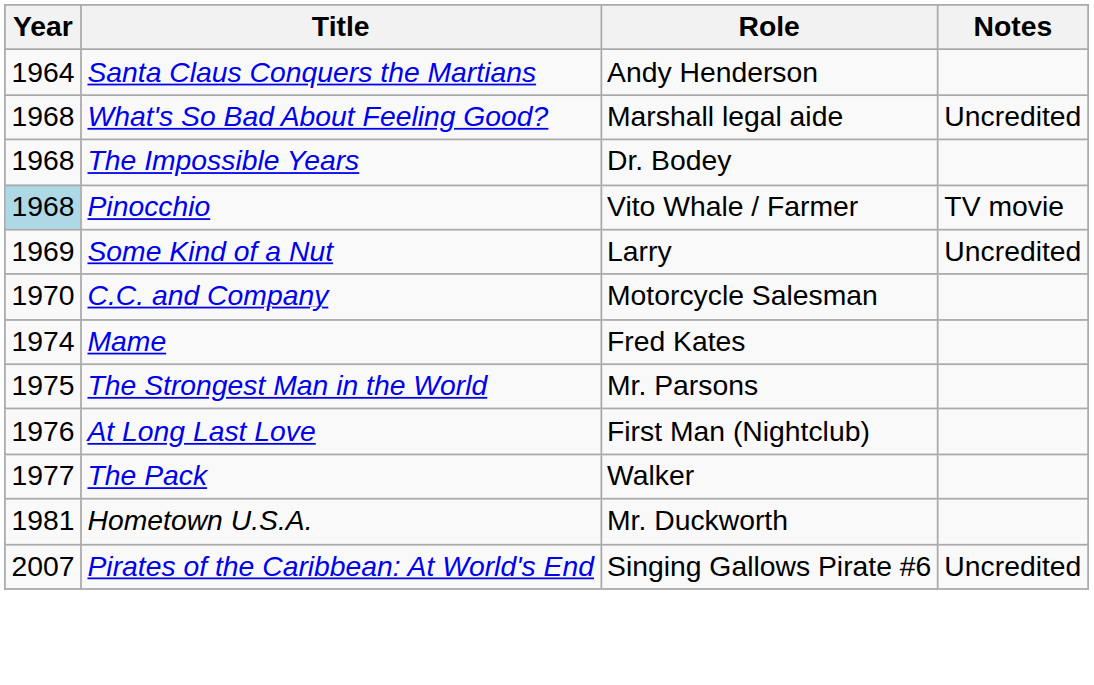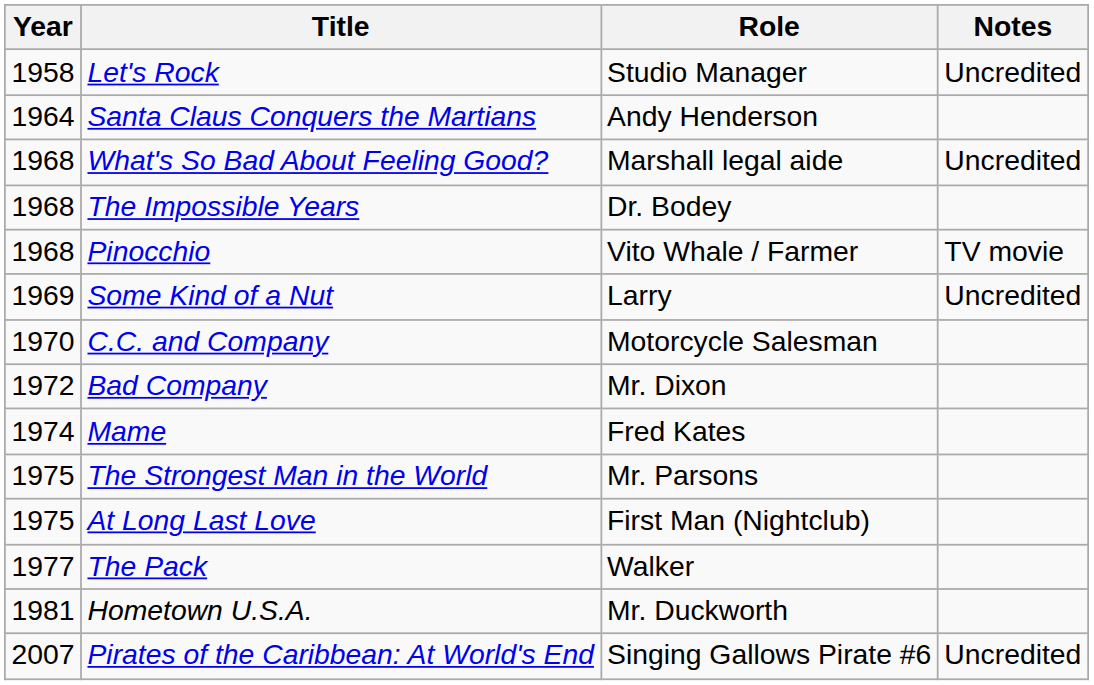 <table class="wikitable">
 <tr>
 <th>Year</th>
 <th>Title</th>
 <th>Role</th>
 <th>Notes</th>
+</tr>
+<tr>
+<td>1958</td>
+<td><em><a href='#'>Let's Rock</a></em></td>
+<td>Studio Manager</td>
+<td>Uncredited</td>
 </tr>
 <tr>
 <td>1964</td>
 <td><em><a href='#'>Santa Claus Conquers the Martians</a></em></td>
 <td>Andy Henderson</td>
 <td></td>
 </tr>
 <tr>
 <td>1968</td>
 <td><em><a href='#'>What's So Bad About Feeling Good?</a></em></td>
 <td>Marshall legal aide</td>
 <td>Uncredited</td>
 </tr>
 <tr>
 <td>1968</td>
 <td><em><a href='#'>The Impossible Years</a></em></td>
 <td>Dr. Bodey</td>
 <td></td>
 </tr>
 <tr>
-<td style="background: lightblue;">1968</td>
+<td>1968</td>
 <td><em><a href='#'>Pinocchio</a></em></td>
 <td>Vito Whale / Farmer</td>
 <td>TV movie</td>
 </tr>
 <tr>
 <td>1969</td>
 <td><em><a href='#'>Some Kind of a Nut</a></em></td>
 <td>Larry</td>
 <td>Uncredited</td>
 </tr>
 <tr>
 <td>1970</td>
 <td><em><a href='#'>C.C. and Company</a></em></td>
 <td>Motorcycle Salesman</td>
 <td></td>
 </tr>
 <tr>
+<td>1972</td>
+<td><em><a href='#'>Bad Company</a></em></td>
+<td>Mr. Dixon</td>
+<td></td>
+</tr>
+<tr>
 <td>1974</td>
 <td><em><a href='#'>Mame</a></em></td>
 <td>Fred Kates</td>
 <td></td>
 </tr>
 <tr>
 <td>1975</td>
 <td><em><a href='#'>The Strongest Man in the World</a></em></td>
 <td>Mr. Parsons</td>
 <td></td>
 </tr>
 <tr>
-<td>1976</td>
+<td>1975</td>
 <td><em><a href='#'>At Long Last Love</a></em></td>
 <td>First Man (Nightclub)</td>
 <td></td>
 </tr>
 <tr>
 <td>1977</td>
 <td><em><a href='#'>The Pack</a></em></td>
 <td>Walker</td>
 <td></td>
 </tr>
 <tr>
 <td>1981</td>
 <td><em>Hometown U.S.A.</em></td>
 <td>Mr. Duckworth</td>
 <td></td>
 </tr>
 <tr>
 <td>2007</td>
 <td><em><a href='#'>Pirates of the Caribbean: At World's End</a></em></td>
 <td>Singing Gallows Pirate #6</td>
 <td>Uncredited</td>
 </tr>
 </table>
